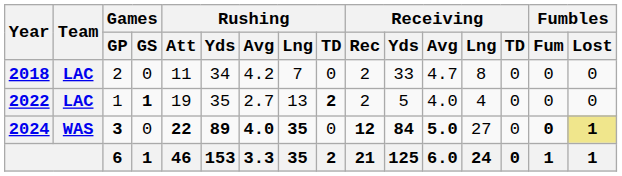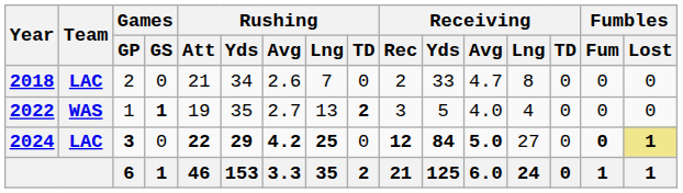 <table class="wikitable" style="text-align:center">
 <tr>
 <th rowspan="2">Year</th>
 <th rowspan="2">Team</th>
 <th colspan="2">Games</th>
 <th colspan="5">Rushing</th>
 <th colspan="5">Receiving</th>
 <th colspan="2">Fumbles</th>
 </tr>
 <tr>
 <th>GP</th>
 <th>GS</th>
 <th>Att</th>
 <th>Yds</th>
 <th>Avg</th>
 <th>Lng</th>
 <th>TD</th>
 <th>Rec</th>
 <th>Yds</th>
 <th>Avg</th>
 <th>Lng</th>
 <th>TD</th>
 <th>Fum</th>
 <th>Lost</th>
 </tr>
 <tr>
 <th><a href='#'>2018</a></th>
 <th><a href='#'>LAC</a></th>
 <td>2</td>
 <td>0</td>
-<td>11</td>
+<td>21</td>
 <td>34</td>
-<td>4.2</td>
+<td>2.6</td>
 <td>7</td>
 <td>0</td>
 <td>2</td>
 <td>33</td>
 <td>4.7</td>
 <td>8</td>
 <td>0</td>
 <td>0</td>
 <td>0</td>
 </tr>
 <tr>
 <th><a href='#'>2022</a></th>
-<th><a href='#'>LAC</a></th>
+<th><a href='#'>WAS</a></th>
 <td>1</td>
 <td><strong>1</strong></td>
 <td>19</td>
 <td>35</td>
 <td>2.7</td>
 <td>13</td>
 <td><strong>2</strong></td>
-<td>2</td>
+<td>3</td>
 <td>5</td>
 <td>4.0</td>
 <td>4</td>
 <td>0</td>
 <td>0</td>
 <td>0</td>
 </tr>
 <tr>
 <th><a href='#'>2024</a></th>
-<th><a href='#'>WAS</a></th>
+<th><a href='#'>LAC</a></th>
 <td><strong>3</strong></td>
 <td>0</td>
 <td><strong>22</strong></td>
-<td><strong>89</strong></td>
-<td><strong>4.0</strong></td>
-<td><strong>35</strong></td>
+<td><strong>29</strong></td>
+<td><strong>4.2</strong></td>
+<td><strong>25</strong></td>
 <td>0</td>
 <td><strong>12</strong></td>
 <td><strong>84</strong></td>
 <td><strong>5.0</strong></td>
 <td>27</td>
 <td>0</td>
 <td><strong>0</strong></td>
 <td style="background: khaki;"><strong>1</strong></td>
 </tr>
 <tr>
 <th colspan="2"></th>
 <th>6</th>
 <th>1</th>
 <th>46</th>
 <th>153</th>
 <th>3.3</th>
 <th>35</th>
 <th>2</th>
 <th>21</th>
 <th>125</th>
 <th>6.0</th>
 <th>24</th>
 <th>0</th>
 <th>1</th>
 <th>1</th>
 </tr>
 </table>
